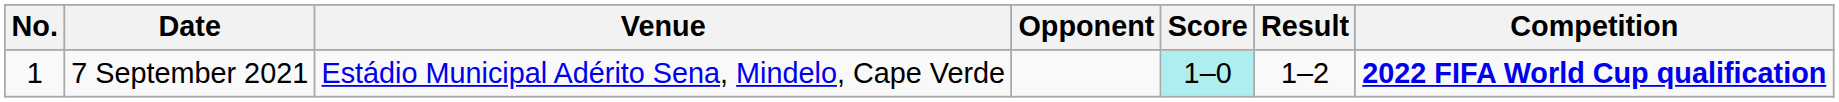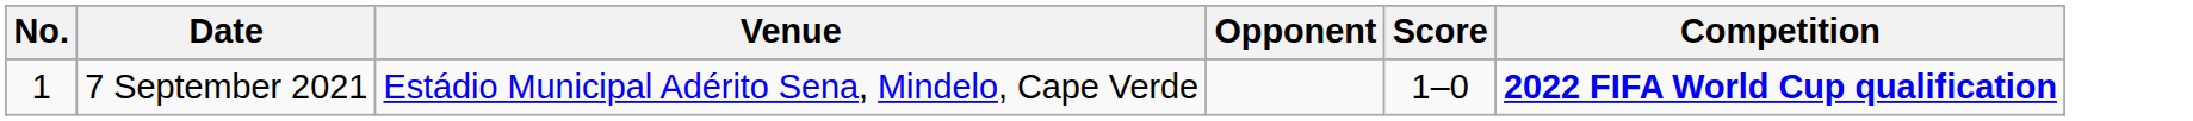 <table class="wikitable sortable">
 <tr>
 <th scope="col">No.</th>
 <th scope="col">Date</th>
 <th scope="col">Venue</th>
 <th scope="col">Opponent</th>
 <th scope="col">Score</th>
-<th scope="col">Result</th>
 <th scope="col">Competition</th>
 </tr>
 <tr>
 <td align="center">1</td>
 <td>7 September 2021</td>
 <td><a href='#'>Estádio Municipal Adérito Sena</a>, <a href='#'>Mindelo</a>, Cape Verde</td>
 <td></td>
-<td align="center" style="background: paleturquoise;">1–0</td>
-<td align="center">1–2</td>
+<td align="center">1–0</td>
 <td><strong><a href='#'>2022 FIFA World Cup qualification</a></strong></td>
 </tr>
 </table>
